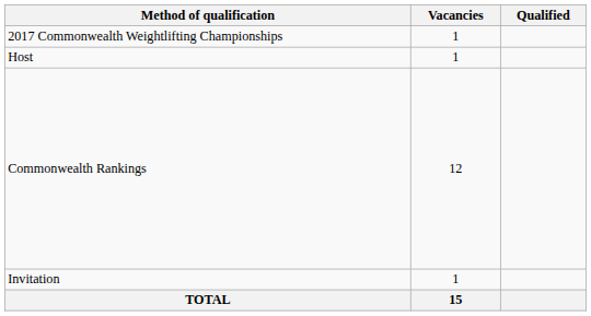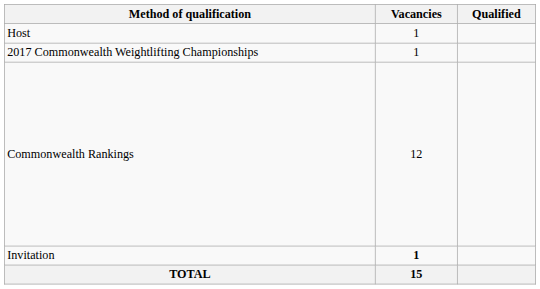 <table class = "wikitable" width=700>
 <tr>
 <th>Method of qualification</th>
 <th>Vacancies</th>
 <th>Qualified</th>
 </tr>
 <tr>
-<td>2017 Commonwealth Weightlifting Championships</td>
+<td>Host</td>
 <td align="center">1</td>
 <td></td>
 </tr>
 <tr>
-<td>Host</td>
+<td>2017 Commonwealth Weightlifting Championships</td>
 <td align="center">1</td>
 <td></td>
 </tr>
 <tr>
 <td>Commonwealth Rankings</td>
 <td align="center">12</td>
 <td><br><br><br><br><br><br><br><br><s></s><br><s></s><br><br><br><br></td>
 </tr>
 <tr>
 <td>Invitation</td>
-<td align="center">1</td>
+<td align="center"><strong>1</strong></td>
 <td></td>
 </tr>
 <tr>
 <th>TOTAL</th>
 <th>15</th>
 <th></th>
 </tr>
 </table>
